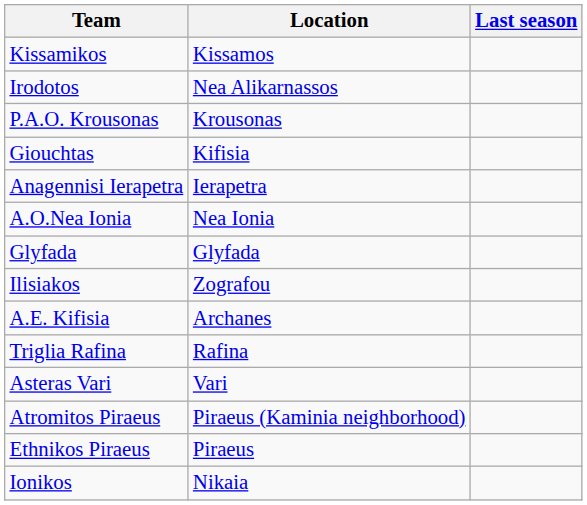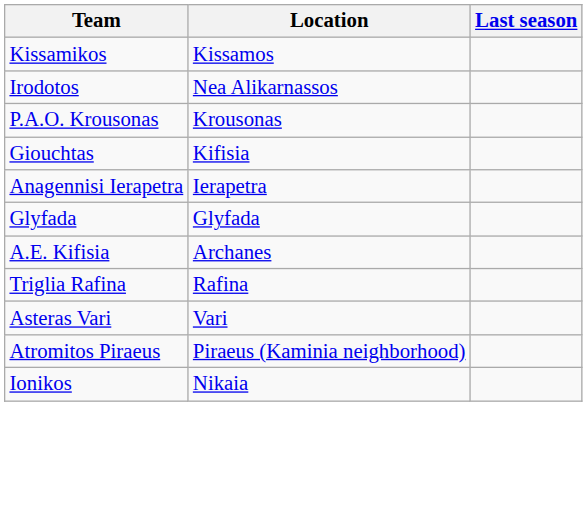 <table class="wikitable sortable">
 <tr>
 <th>Team</th>
 <th>Location</th>
 <th><a href='#'>Last season</a></th>
 </tr>
 <tr>
 <td><a href='#'>Kissamikos</a></td>
 <td><a href='#'>Kissamos</a></td>
 <td></td>
 </tr>
 <tr>
 <td><a href='#'>Irodotos</a></td>
 <td><a href='#'>Nea Alikarnassos</a></td>
 <td></td>
 </tr>
 <tr>
 <td><a href='#'>P.A.O. Krousonas</a></td>
 <td><a href='#'>Krousonas</a></td>
 <td></td>
 </tr>
 <tr>
 <td><a href='#'>Giouchtas</a></td>
 <td><a href='#'>Kifisia</a></td>
 <td></td>
 </tr>
 <tr>
 <td><a href='#'>Anagennisi Ierapetra</a></td>
 <td><a href='#'>Ierapetra</a></td>
 <td></td>
 </tr>
 <tr>
-<td><a href='#'>A.O.Nea Ionia</a></td>
-<td><a href='#'>Nea Ionia</a></td>
-<td></td>
-</tr>
-<tr>
 <td><a href='#'>Glyfada</a></td>
 <td><a href='#'>Glyfada</a></td>
-<td></td>
-</tr>
-<tr>
-<td><a href='#'>Ilisiakos</a></td>
-<td><a href='#'>Zografou</a></td>
 <td></td>
 </tr>
 <tr>
 <td><a href='#'>A.E. Kifisia</a></td>
 <td><a href='#'>Archanes</a></td>
 <td></td>
 </tr>
 <tr>
 <td><a href='#'>Triglia Rafina</a></td>
 <td><a href='#'>Rafina</a></td>
 <td></td>
 </tr>
 <tr>
 <td><a href='#'>Asteras Vari</a></td>
 <td><a href='#'>Vari</a></td>
 <td></td>
 </tr>
 <tr>
 <td><a href='#'>Atromitos Piraeus</a></td>
 <td><a href='#'>Piraeus (Kaminia neighborhood)</a></td>
 <td></td>
 </tr>
 <tr>
-<td><a href='#'>Ethnikos Piraeus</a></td>
-<td><a href='#'>Piraeus</a></td>
-<td></td>
-</tr>
-<tr>
 <td><a href='#'>Ionikos</a></td>
 <td><a href='#'>Nikaia</a></td>
 <td></td>
 </tr>
 </table>
